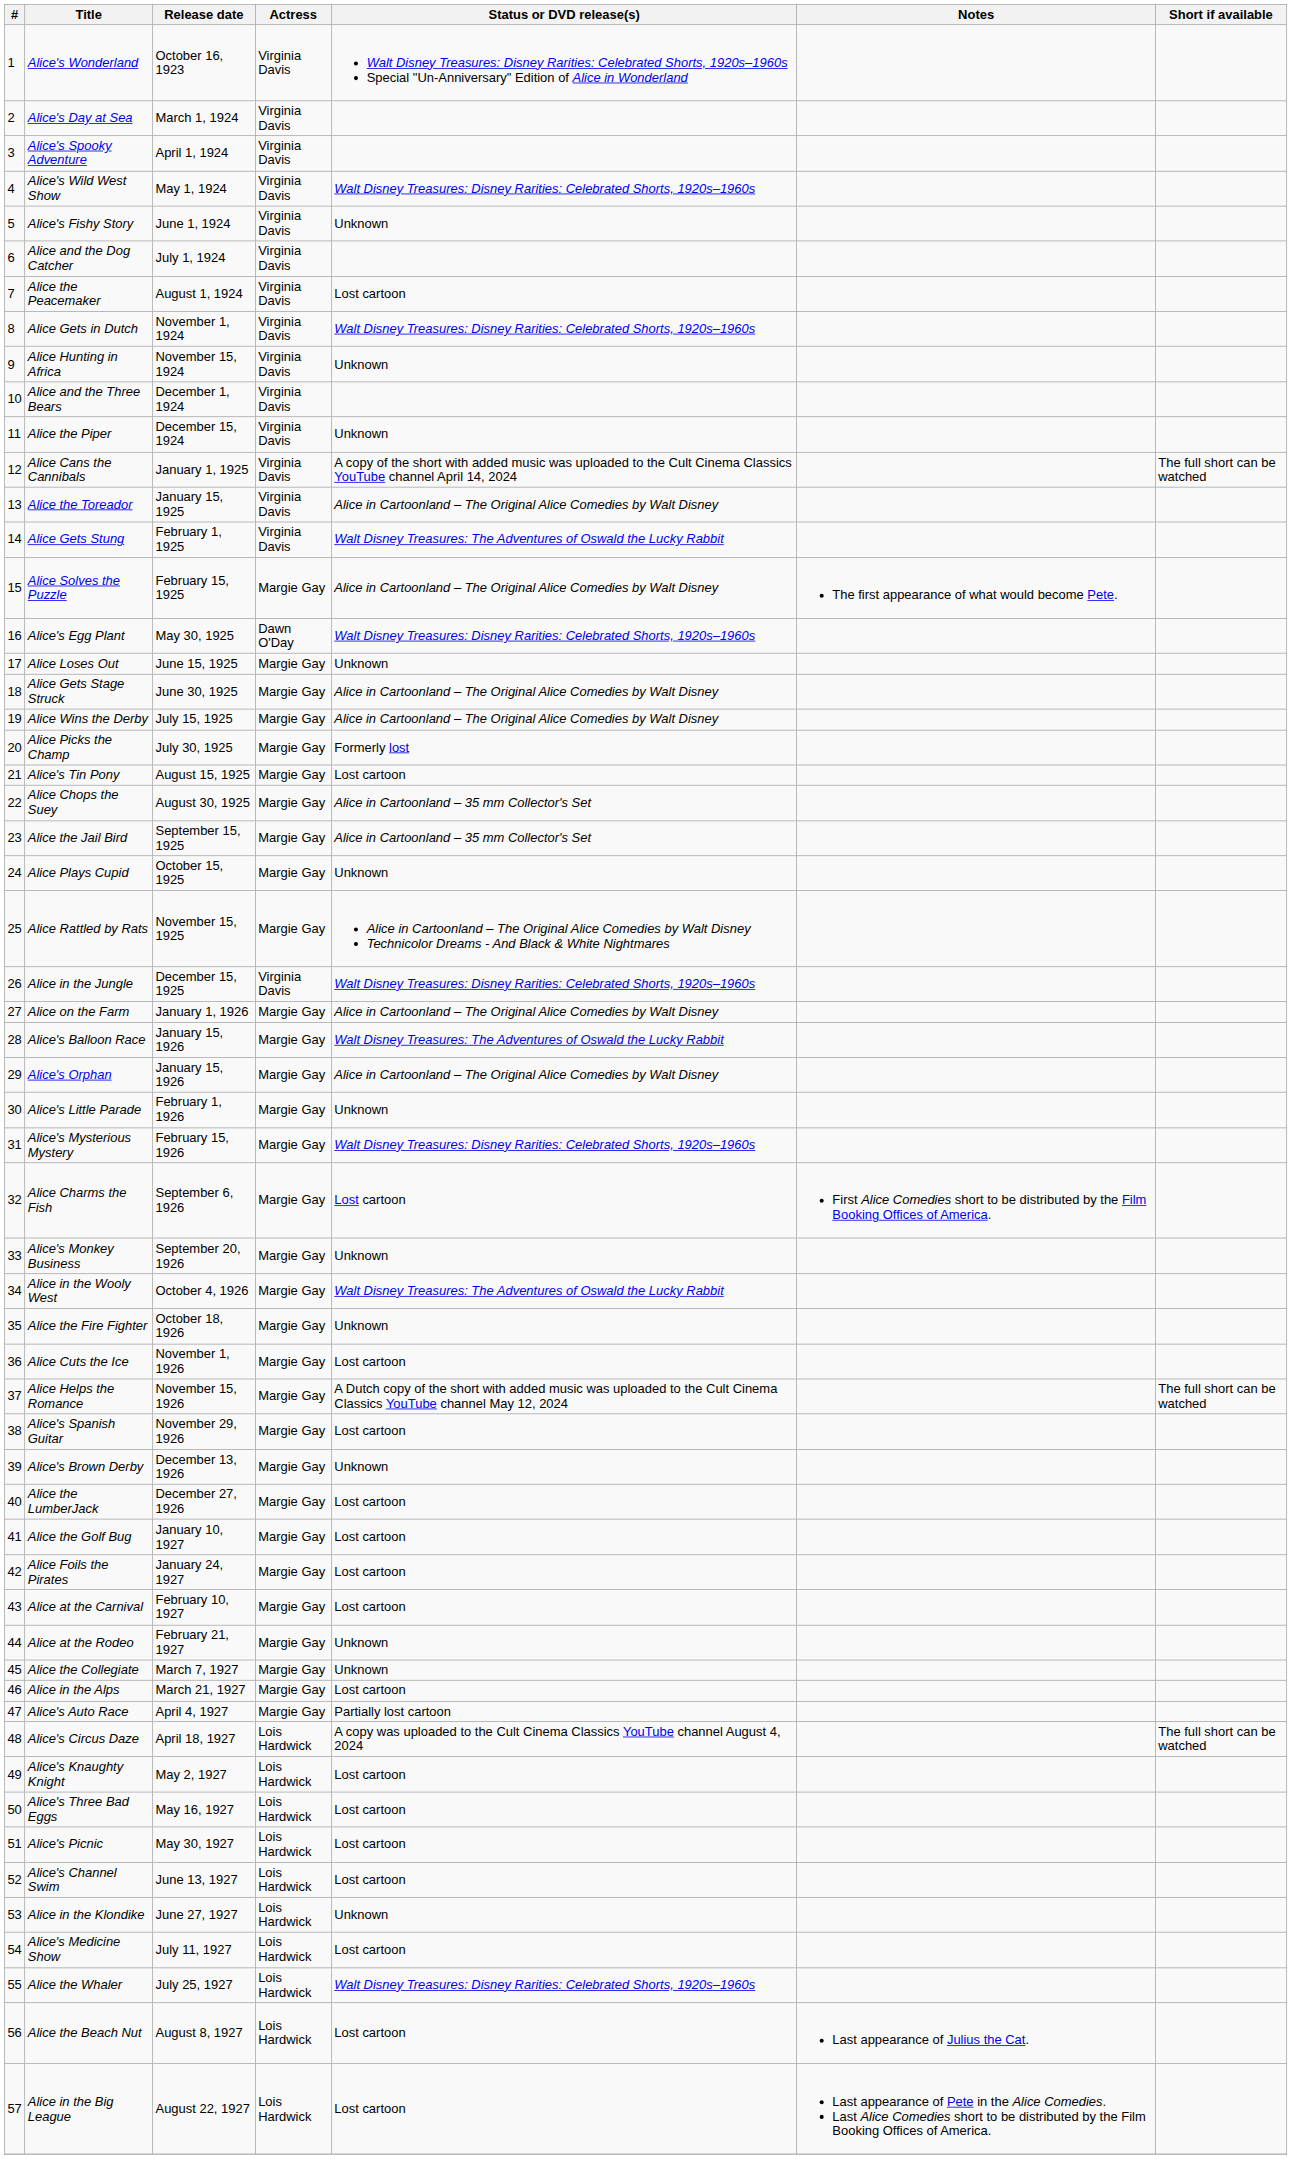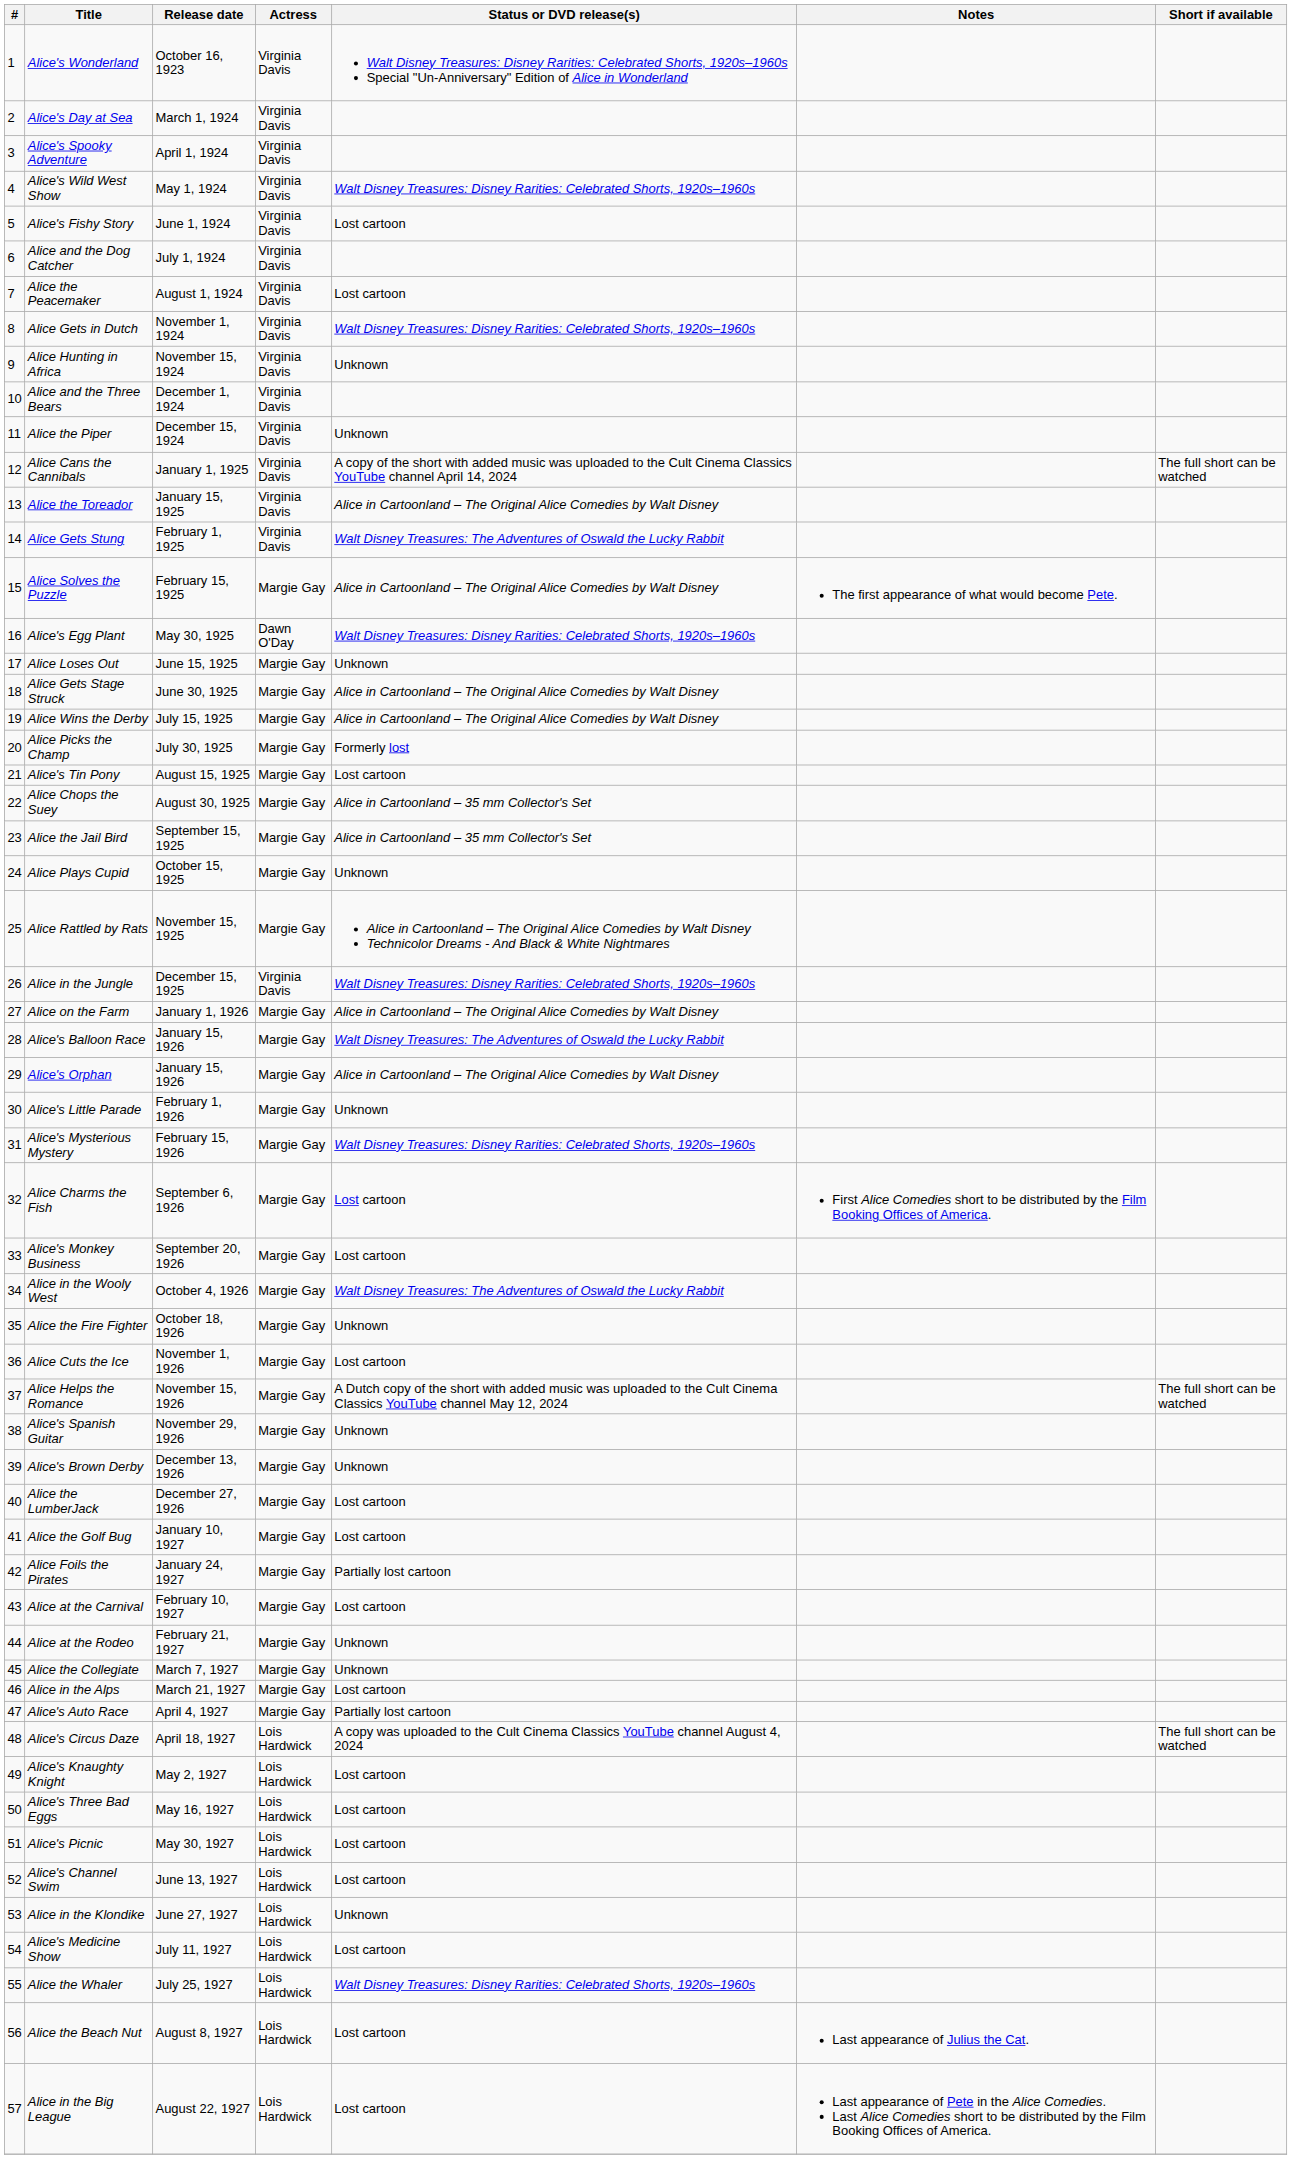 <table class="sortable wikitable" style="margin: 1em auto 1em auto">
 <tr>
 <th>#</th>
 <th>Title</th>
 <th>Release date</th>
 <th>Actress</th>
 <th>Status or DVD release(s)</th>
 <th>Notes</th>
 <th>Short if available</th>
 </tr>
 <tr>
 <td>1</td>
 <td><em><a href='#'>Alice's Wonderland</a></em></td>
 <td>October 16, 1923</td>
 <td>Virginia Davis</td>
 <td><br><ul><li><em><a href='#'>Walt Disney Treasures: Disney Rarities: Celebrated Shorts, 1920s–1960s</a></em></li><li>Special "Un-Anniversary" Edition of <em><a href='#'>Alice in Wonderland</a></em></li></ul></td>
 <td></td>
 <td></td>
 </tr>
 <tr>
 <td>2</td>
 <td><em><a href='#'>Alice's Day at Sea</a></em></td>
 <td>March 1, 1924</td>
 <td>Virginia Davis</td>
 <td></td>
 <td></td>
 <td></td>
 </tr>
 <tr>
 <td>3</td>
 <td><em><a href='#'>Alice's Spooky Adventure</a></em></td>
 <td>April 1, 1924</td>
 <td>Virginia Davis</td>
 <td></td>
 <td></td>
 <td></td>
 </tr>
 <tr>
 <td>4</td>
 <td><em>Alice's Wild West Show</em></td>
 <td>May 1, 1924</td>
 <td>Virginia Davis</td>
 <td><em><a href='#'>Walt Disney Treasures: Disney Rarities: Celebrated Shorts, 1920s–1960s</a></em></td>
 <td></td>
 <td></td>
 </tr>
 <tr>
 <td>5</td>
 <td><em>Alice's Fishy Story</em></td>
 <td>June 1, 1924</td>
 <td>Virginia Davis</td>
-<td>Unknown</td>
+<td>Lost cartoon</td>
 <td></td>
 <td></td>
 </tr>
 <tr>
 <td>6</td>
 <td><em>Alice and the Dog Catcher</em></td>
 <td>July 1, 1924</td>
 <td>Virginia Davis</td>
 <td></td>
 <td></td>
 <td></td>
 </tr>
 <tr>
 <td>7</td>
 <td><em>Alice the Peacemaker</em></td>
 <td>August 1, 1924</td>
 <td>Virginia Davis</td>
 <td>Lost cartoon</td>
 <td></td>
 <td></td>
 </tr>
 <tr>
 <td>8</td>
 <td><em>Alice Gets in Dutch</em></td>
 <td>November 1, 1924</td>
 <td>Virginia Davis</td>
 <td><em><a href='#'>Walt Disney Treasures: Disney Rarities: Celebrated Shorts, 1920s–1960s</a></em></td>
 <td></td>
 <td></td>
 </tr>
 <tr>
 <td>9</td>
 <td><em>Alice Hunting in Africa</em></td>
 <td>November 15, 1924</td>
 <td>Virginia Davis</td>
 <td>Unknown</td>
 <td></td>
 <td></td>
 </tr>
 <tr>
 <td>10</td>
 <td><em>Alice and the Three Bears</em></td>
 <td>December 1, 1924</td>
 <td>Virginia Davis</td>
 <td></td>
 <td></td>
 <td></td>
 </tr>
 <tr>
 <td>11</td>
 <td><em>Alice the Piper</em></td>
 <td>December 15, 1924</td>
 <td>Virginia Davis</td>
 <td>Unknown</td>
 <td></td>
 <td></td>
 </tr>
 <tr>
 <td>12</td>
 <td><em>Alice Cans the Cannibals</em></td>
 <td>January 1, 1925</td>
 <td>Virginia Davis</td>
 <td>A copy of the short with added music was uploaded to the Cult Cinema Classics <a href='#'>YouTube</a> channel April 14, 2024</td>
 <td></td>
 <td>The full short can be watched </td>
 </tr>
 <tr>
 <td>13</td>
 <td><em><a href='#'>Alice the Toreador</a></em></td>
 <td>January 15, 1925</td>
 <td>Virginia Davis</td>
 <td><em>Alice in Cartoonland – The Original Alice Comedies by Walt Disney</em></td>
 <td></td>
 <td></td>
 </tr>
 <tr>
 <td>14</td>
 <td><em><a href='#'>Alice Gets Stung</a></em></td>
 <td>February 1, 1925</td>
 <td>Virginia Davis</td>
 <td><em><a href='#'>Walt Disney Treasures: The Adventures of Oswald the Lucky Rabbit</a></em></td>
 <td></td>
 <td></td>
 </tr>
 <tr>
 <td>15</td>
 <td><em><a href='#'>Alice Solves the Puzzle</a></em></td>
 <td>February 15, 1925</td>
 <td>Margie Gay</td>
 <td><em>Alice in Cartoonland – The Original Alice Comedies by Walt Disney</em></td>
 <td><br><ul><li>The first appearance of what would become <a href='#'>Pete</a>.</li></ul></td>
 <td></td>
 </tr>
 <tr>
 <td>16</td>
 <td><em>Alice's Egg Plant</em></td>
 <td>May 30, 1925</td>
 <td>Dawn O'Day</td>
 <td><em><a href='#'>Walt Disney Treasures: Disney Rarities: Celebrated Shorts, 1920s–1960s</a></em></td>
 <td></td>
 <td></td>
 </tr>
 <tr>
 <td>17</td>
 <td><em>Alice Loses Out</em></td>
 <td>June 15, 1925</td>
 <td>Margie Gay</td>
 <td>Unknown</td>
 <td></td>
 <td></td>
 </tr>
 <tr>
 <td>18</td>
 <td><em>Alice Gets Stage Struck</em></td>
 <td>June 30, 1925</td>
 <td>Margie Gay</td>
 <td><em>Alice in Cartoonland – The Original Alice Comedies by Walt Disney</em></td>
 <td></td>
 <td></td>
 </tr>
 <tr>
 <td>19</td>
 <td><em>Alice Wins the Derby</em></td>
 <td>July 15, 1925</td>
 <td>Margie Gay</td>
 <td><em>Alice in Cartoonland – The Original Alice Comedies by Walt Disney</em></td>
 <td></td>
 <td></td>
 </tr>
 <tr>
 <td>20</td>
 <td><em>Alice Picks the Champ</em></td>
 <td>July 30, 1925</td>
 <td>Margie Gay</td>
 <td>Formerly <a href='#'>lost</a></td>
 <td></td>
 <td></td>
 </tr>
 <tr>
 <td>21</td>
 <td><em>Alice's Tin Pony</em></td>
 <td>August 15, 1925</td>
 <td>Margie Gay</td>
 <td>Lost cartoon</td>
 <td></td>
 <td></td>
 </tr>
 <tr>
 <td>22</td>
 <td><em>Alice Chops the Suey</em></td>
 <td>August 30, 1925</td>
 <td>Margie Gay</td>
 <td><em>Alice in Cartoonland – 35 mm Collector's Set</em></td>
 <td></td>
 <td></td>
 </tr>
 <tr>
 <td>23</td>
 <td><em>Alice the Jail Bird</em></td>
 <td>September 15, 1925</td>
 <td>Margie Gay</td>
 <td><em>Alice in Cartoonland – 35 mm Collector's Set</em></td>
 <td></td>
 <td></td>
 </tr>
 <tr>
 <td>24</td>
 <td><em>Alice Plays Cupid</em></td>
 <td>October 15, 1925</td>
 <td>Margie Gay</td>
 <td>Unknown</td>
 <td></td>
 <td></td>
 </tr>
 <tr>
 <td>25</td>
 <td><em>Alice Rattled by Rats</em></td>
 <td>November 15, 1925</td>
 <td>Margie Gay</td>
 <td><br><ul><li><em>Alice in Cartoonland – The Original Alice Comedies by Walt Disney</em></li><li><em>Technicolor Dreams - And Black & White Nightmares</em></li></ul></td>
 <td></td>
 <td></td>
 </tr>
 <tr>
 <td>26</td>
 <td><em>Alice in the Jungle</em></td>
 <td>December 15, 1925</td>
 <td>Virginia Davis</td>
 <td><em><a href='#'>Walt Disney Treasures: Disney Rarities: Celebrated Shorts, 1920s–1960s</a></em></td>
 <td></td>
 <td></td>
 </tr>
 <tr>
 <td>27</td>
 <td><em>Alice on the Farm</em></td>
 <td>January 1, 1926</td>
 <td>Margie Gay</td>
 <td><em>Alice in Cartoonland – The Original Alice Comedies by Walt Disney</em></td>
 <td></td>
 <td></td>
 </tr>
 <tr>
 <td>28</td>
 <td><em>Alice's Balloon Race</em></td>
 <td>January 15, 1926</td>
 <td>Margie Gay</td>
 <td><em><a href='#'>Walt Disney Treasures: The Adventures of Oswald the Lucky Rabbit</a></em></td>
 <td></td>
 <td></td>
 </tr>
 <tr>
 <td>29</td>
 <td><em><a href='#'>Alice's Orphan</a></em></td>
 <td>January 15, 1926</td>
 <td>Margie Gay</td>
 <td><em>Alice in Cartoonland – The Original Alice Comedies by Walt Disney</em></td>
 <td></td>
 <td></td>
 </tr>
 <tr>
 <td>30</td>
 <td><em>Alice's Little Parade</em></td>
 <td>February 1, 1926</td>
 <td>Margie Gay</td>
 <td>Unknown</td>
 <td></td>
 <td></td>
 </tr>
 <tr>
 <td>31</td>
 <td><em>Alice's Mysterious Mystery</em></td>
 <td>February 15, 1926</td>
 <td>Margie Gay</td>
 <td><em><a href='#'>Walt Disney Treasures: Disney Rarities: Celebrated Shorts, 1920s–1960s</a></em></td>
 <td></td>
 <td></td>
 </tr>
 <tr>
 <td>32</td>
 <td><em>Alice Charms the Fish</em></td>
 <td>September 6, 1926</td>
 <td>Margie Gay</td>
 <td><a href='#'>Lost</a> cartoon</td>
 <td><br><ul><li>First <em>Alice Comedies</em> short to be distributed by the <a href='#'>Film Booking Offices of America</a>.</li></ul></td>
 <td></td>
 </tr>
 <tr>
 <td>33</td>
 <td><em>Alice's Monkey Business</em></td>
 <td>September 20, 1926</td>
 <td>Margie Gay</td>
-<td>Unknown</td>
+<td>Lost cartoon</td>
 <td></td>
 <td></td>
 </tr>
 <tr>
 <td>34</td>
 <td><em>Alice in the Wooly West</em></td>
 <td>October 4, 1926</td>
 <td>Margie Gay</td>
 <td><em><a href='#'>Walt Disney Treasures: The Adventures of Oswald the Lucky Rabbit</a></em></td>
 <td></td>
 <td></td>
 </tr>
 <tr>
 <td>35</td>
 <td><em>Alice the Fire Fighter</em></td>
 <td>October 18, 1926</td>
 <td>Margie Gay</td>
 <td>Unknown</td>
 <td></td>
 <td></td>
 </tr>
 <tr>
 <td>36</td>
 <td><em>Alice Cuts the Ice</em></td>
 <td>November 1, 1926</td>
 <td>Margie Gay</td>
 <td>Lost cartoon</td>
 <td></td>
 <td></td>
 </tr>
 <tr>
 <td>37</td>
 <td><em>Alice Helps the Romance</em></td>
 <td>November 15, 1926</td>
 <td>Margie Gay</td>
 <td>A Dutch copy of the short with added music was uploaded to the Cult Cinema Classics <a href='#'>YouTube</a> channel May 12, 2024</td>
 <td></td>
 <td>The full short can be watched </td>
 </tr>
 <tr>
 <td>38</td>
 <td><em>Alice's Spanish Guitar</em></td>
 <td>November 29, 1926</td>
 <td>Margie Gay</td>
-<td>Lost cartoon</td>
+<td>Unknown</td>
 <td></td>
 <td></td>
 </tr>
 <tr>
 <td>39</td>
 <td><em>Alice's Brown Derby</em></td>
 <td>December 13, 1926</td>
 <td>Margie Gay</td>
 <td>Unknown</td>
 <td></td>
 <td></td>
 </tr>
 <tr>
 <td>40</td>
 <td><em>Alice the LumberJack</em></td>
 <td>December 27, 1926</td>
 <td>Margie Gay</td>
 <td>Lost cartoon</td>
 <td></td>
 <td></td>
 </tr>
 <tr>
 <td>41</td>
 <td><em>Alice the Golf Bug</em></td>
 <td>January 10, 1927</td>
 <td>Margie Gay</td>
 <td>Lost cartoon</td>
 <td></td>
 <td></td>
 </tr>
 <tr>
 <td>42</td>
 <td><em>Alice Foils the Pirates</em></td>
 <td>January 24, 1927</td>
 <td>Margie Gay</td>
-<td>Lost cartoon</td>
+<td>Partially lost cartoon</td>
 <td></td>
 <td></td>
 </tr>
 <tr>
 <td>43</td>
 <td><em>Alice at the Carnival</em></td>
 <td>February 10, 1927</td>
 <td>Margie Gay</td>
 <td>Lost cartoon</td>
 <td></td>
 <td></td>
 </tr>
 <tr>
 <td>44</td>
 <td><em>Alice at the Rodeo</em></td>
 <td>February 21, 1927</td>
 <td>Margie Gay</td>
 <td>Unknown</td>
 <td></td>
 <td></td>
 </tr>
 <tr>
 <td>45</td>
 <td><em>Alice the Collegiate</em></td>
 <td>March 7, 1927</td>
 <td>Margie Gay</td>
 <td>Unknown</td>
 <td></td>
 <td></td>
 </tr>
 <tr>
 <td>46</td>
 <td><em>Alice in the Alps</em></td>
 <td>March 21, 1927</td>
 <td>Margie Gay</td>
 <td>Lost cartoon</td>
 <td></td>
 <td></td>
 </tr>
 <tr>
 <td>47</td>
 <td><em>Alice's Auto Race</em></td>
 <td>April 4, 1927</td>
 <td>Margie Gay</td>
 <td>Partially lost cartoon</td>
 <td></td>
 <td></td>
 </tr>
 <tr>
 <td>48</td>
 <td><em>Alice's Circus Daze</em></td>
 <td>April 18, 1927</td>
 <td>Lois Hardwick</td>
 <td>A copy was uploaded to the Cult Cinema Classics <a href='#'>YouTube</a> channel August 4, 2024</td>
 <td></td>
 <td>The full short can be watched </td>
 </tr>
 <tr>
 <td>49</td>
 <td><em>Alice's Knaughty Knight</em></td>
 <td>May 2, 1927</td>
 <td>Lois Hardwick</td>
 <td>Lost cartoon</td>
 <td></td>
 <td></td>
 </tr>
 <tr>
 <td>50</td>
 <td><em>Alice's Three Bad Eggs</em></td>
 <td>May 16, 1927</td>
 <td>Lois Hardwick</td>
 <td>Lost cartoon</td>
 <td></td>
 <td></td>
 </tr>
 <tr>
 <td>51</td>
 <td><em>Alice's Picnic</em></td>
 <td>May 30, 1927</td>
 <td>Lois Hardwick</td>
 <td>Lost cartoon</td>
 <td></td>
 <td></td>
 </tr>
 <tr>
 <td>52</td>
 <td><em>Alice's Channel Swim</em></td>
 <td>June 13, 1927</td>
 <td>Lois Hardwick</td>
 <td>Lost cartoon</td>
 <td></td>
 <td></td>
 </tr>
 <tr>
 <td>53</td>
 <td><em>Alice in the Klondike</em></td>
 <td>June 27, 1927</td>
 <td>Lois Hardwick</td>
 <td>Unknown</td>
 <td></td>
 <td></td>
 </tr>
 <tr>
 <td>54</td>
 <td><em>Alice's Medicine Show</em></td>
 <td>July 11, 1927</td>
 <td>Lois Hardwick</td>
 <td>Lost cartoon</td>
 <td></td>
 <td></td>
 </tr>
 <tr>
 <td>55</td>
 <td><em>Alice the Whaler</em></td>
 <td>July 25, 1927</td>
 <td>Lois Hardwick</td>
 <td><em><a href='#'>Walt Disney Treasures: Disney Rarities: Celebrated Shorts, 1920s–1960s</a></em></td>
 <td></td>
 <td></td>
 </tr>
 <tr>
 <td>56</td>
 <td><em>Alice the Beach Nut</em></td>
 <td>August 8, 1927</td>
 <td>Lois Hardwick</td>
 <td>Lost cartoon</td>
 <td><br><ul><li>Last appearance of <a href='#'>Julius the Cat</a>.</li></ul></td>
 <td></td>
 </tr>
 <tr>
 <td>57</td>
 <td><em>Alice in the Big League</em></td>
 <td>August 22, 1927</td>
 <td>Lois Hardwick</td>
 <td>Lost cartoon</td>
 <td><br><ul><li>Last appearance of <a href='#'>Pete</a> in the <em>Alice Comedies</em>.</li><li>Last <em>Alice Comedies</em> short to be distributed by the Film Booking Offices of America.</li></ul></td>
 <td></td>
 </tr>
 <tr>
 </tr>
 </table>
